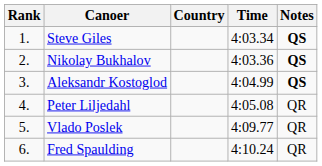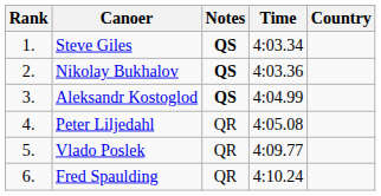 <table class="wikitable sortable" style="text-align:center">
 <tr>
 <th>Rank</th>
 <th>Canoer</th>
+<th>Notes</th>
+<th>Time</th>
 <th>Country</th>
-<th>Time</th>
-<th>Notes</th>
 </tr>
 <tr>
 <td>1.</td>
 <td align=left athlete><a href='#'>Steve Giles</a></td>
+<td><strong>QS</strong></td>
+<td>4:03.34</td>
 <td align=left athlete></td>
-<td>4:03.34</td>
-<td><strong>QS</strong></td>
 </tr>
 <tr>
 <td>2.</td>
 <td align=left athlete><a href='#'>Nikolay Bukhalov</a></td>
+<td><strong>QS</strong></td>
+<td>4:03.36</td>
 <td align=left athlete></td>
-<td>4:03.36</td>
-<td><strong>QS</strong></td>
 </tr>
 <tr>
 <td>3.</td>
 <td align=left athlete><a href='#'>Aleksandr Kostoglod</a></td>
+<td><strong>QS</strong></td>
+<td>4:04.99</td>
 <td align=left athlete></td>
-<td>4:04.99</td>
-<td><strong>QS</strong></td>
 </tr>
 <tr>
 <td>4.</td>
 <td align=left athlete><a href='#'>Peter Liljedahl</a></td>
+<td>QR</td>
+<td>4:05.08</td>
 <td align=left athlete></td>
-<td>4:05.08</td>
-<td>QR</td>
 </tr>
 <tr>
 <td>5.</td>
 <td align=left athlete><a href='#'>Vlado Poslek</a></td>
+<td>QR</td>
+<td>4:09.77</td>
 <td align=left athlete></td>
-<td>4:09.77</td>
-<td>QR</td>
 </tr>
 <tr>
 <td>6.</td>
 <td align=left athlete><a href='#'>Fred Spaulding</a></td>
+<td>QR</td>
+<td>4:10.24</td>
 <td align=left athlete></td>
-<td>4:10.24</td>
-<td>QR</td>
 </tr>
 </table>
